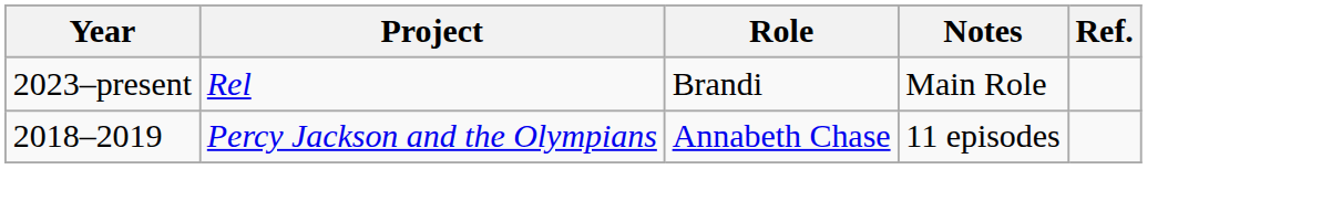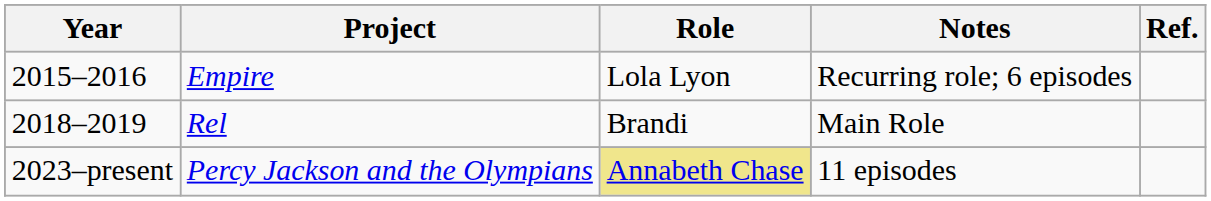 <table class="wikitable plainrowheaders">
 <tr>
 <th>Year</th>
 <th>Project</th>
 <th>Role</th>
 <th>Notes</th>
 <th>Ref.</th>
 </tr>
 <tr>
-<td>2023–present</td>
+<td>2015–2016</td>
+<td><a href='#'><em>Empire</em></a></td>
+<td>Lola Lyon</td>
+<td>Recurring role; 6 episodes</td>
+<td></td>
+</tr>
+<tr>
+<td>2018–2019</td>
 <td><a href='#'><em>Rel</em></a></td>
 <td>Brandi</td>
 <td>Main Role</td>
 <td></td>
 </tr>
 <tr>
-<td>2018–2019</td>
+<td>2023–present</td>
 <td><a href='#'><em>Percy Jackson and the Olympians</em></a></td>
-<td><a href='#'>Annabeth Chase</a></td>
+<td style="background: khaki;"><a href='#'>Annabeth Chase</a></td>
 <td>11 episodes</td>
 <td></td>
 </tr>
 </table>
